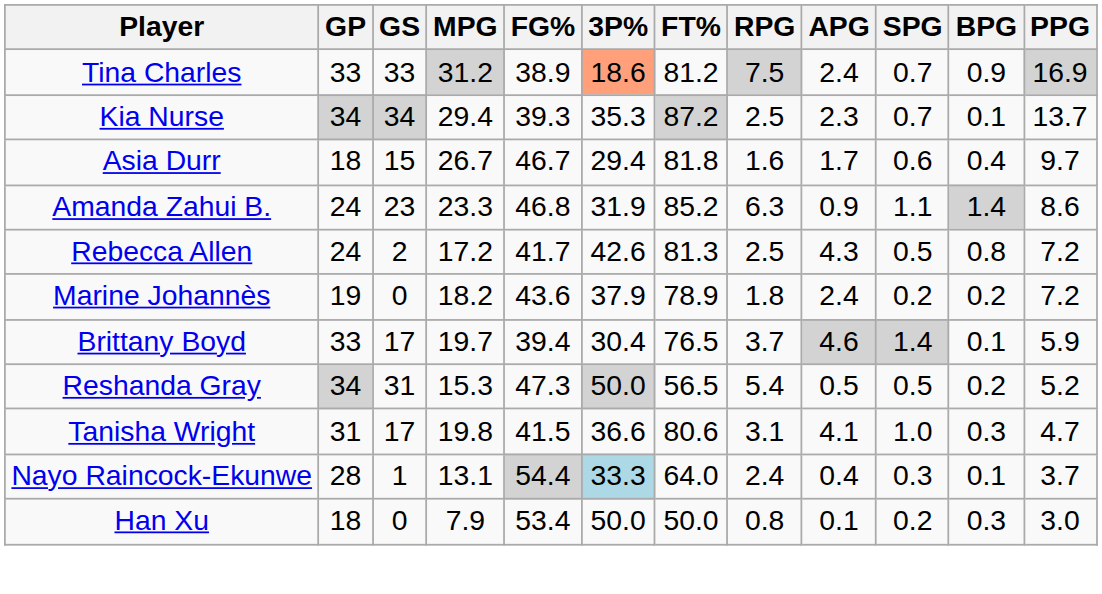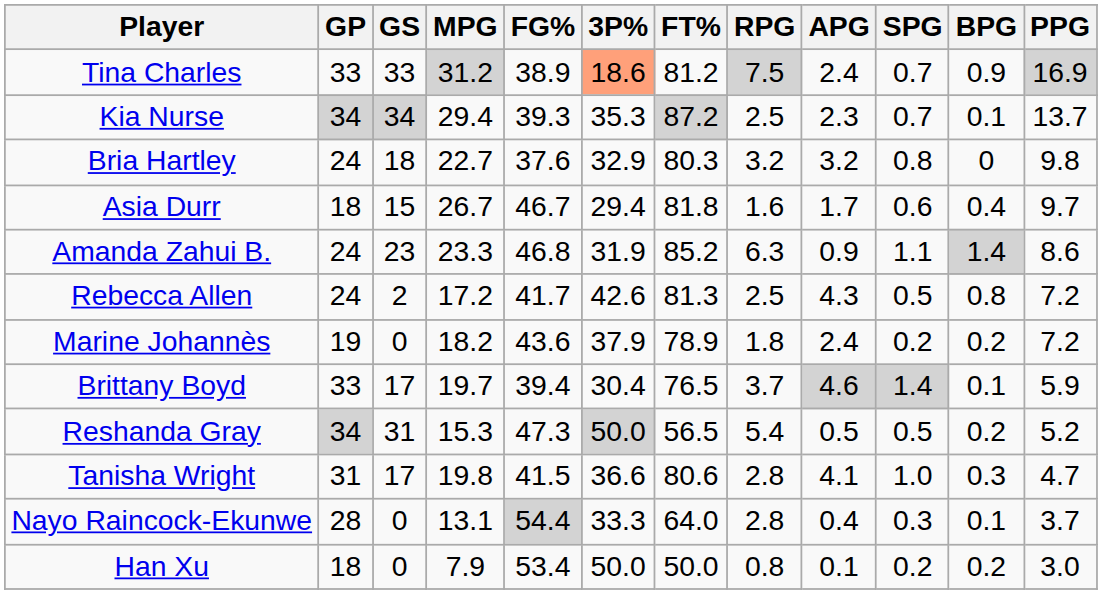 <table class="wikitable sortable" style="text-align:center;">
 <tr>
 <th style=>Player</th>
 <th style=>GP</th>
 <th style=>GS</th>
 <th style=>MPG</th>
 <th style=>FG%</th>
 <th style=>3P%</th>
 <th style=>FT%</th>
 <th style=>RPG</th>
 <th style=>APG</th>
 <th style=>SPG</th>
 <th style=>BPG</th>
 <th style=>PPG</th>
 </tr>
 <tr>
 <td><a href='#'>Tina Charles</a></td>
 <td>33</td>
 <td>33</td>
 <td style="background:#D3D3D3;">31.2</td>
 <td>38.9</td>
 <td style="background: lightsalmon;">18.6</td>
 <td>81.2</td>
 <td style="background:#D3D3D3;">7.5</td>
 <td>2.4</td>
 <td>0.7</td>
 <td>0.9</td>
 <td style="background:#D3D3D3;">16.9</td>
 </tr>
 <tr>
 <td><a href='#'>Kia Nurse</a></td>
 <td style="background:#D3D3D3;">34</td>
 <td style="background:#D3D3D3;">34</td>
 <td>29.4</td>
 <td>39.3</td>
 <td>35.3</td>
 <td style="background:#D3D3D3;">87.2</td>
 <td>2.5</td>
 <td>2.3</td>
 <td>0.7</td>
 <td>0.1</td>
 <td>13.7</td>
+</tr>
+<tr>
+<td><a href='#'>Bria Hartley</a></td>
+<td>24</td>
+<td>18</td>
+<td>22.7</td>
+<td>37.6</td>
+<td>32.9</td>
+<td>80.3</td>
+<td>3.2</td>
+<td>3.2</td>
+<td>0.8</td>
+<td>0</td>
+<td>9.8</td>
 </tr>
 <tr>
 <td><a href='#'>Asia Durr</a></td>
 <td>18</td>
 <td>15</td>
 <td>26.7</td>
 <td>46.7</td>
 <td>29.4</td>
 <td>81.8</td>
 <td>1.6</td>
 <td>1.7</td>
 <td>0.6</td>
 <td>0.4</td>
 <td>9.7</td>
 </tr>
 <tr>
 <td><a href='#'>Amanda Zahui B.</a></td>
 <td>24</td>
 <td>23</td>
 <td>23.3</td>
 <td>46.8</td>
 <td>31.9</td>
 <td>85.2</td>
 <td>6.3</td>
 <td>0.9</td>
 <td>1.1</td>
 <td style="background:#D3D3D3;">1.4</td>
 <td>8.6</td>
 </tr>
 <tr>
 <td><a href='#'>Rebecca Allen</a></td>
 <td>24</td>
 <td>2</td>
 <td>17.2</td>
 <td>41.7</td>
 <td>42.6</td>
 <td>81.3</td>
 <td>2.5</td>
 <td>4.3</td>
 <td>0.5</td>
 <td>0.8</td>
 <td>7.2</td>
 </tr>
 <tr>
 <td><a href='#'>Marine Johannès</a></td>
 <td>19</td>
 <td>0</td>
 <td>18.2</td>
 <td>43.6</td>
 <td>37.9</td>
 <td>78.9</td>
 <td>1.8</td>
 <td>2.4</td>
 <td>0.2</td>
 <td>0.2</td>
 <td>7.2</td>
 </tr>
 <tr>
 <td><a href='#'>Brittany Boyd</a></td>
 <td>33</td>
 <td>17</td>
 <td>19.7</td>
 <td>39.4</td>
 <td>30.4</td>
 <td>76.5</td>
 <td>3.7</td>
 <td style="background:#D3D3D3;">4.6</td>
 <td style="background:#D3D3D3;">1.4</td>
 <td>0.1</td>
 <td>5.9</td>
 </tr>
 <tr>
 <td><a href='#'>Reshanda Gray</a></td>
 <td style="background:#D3D3D3;">34</td>
 <td>31</td>
 <td>15.3</td>
 <td>47.3</td>
 <td style="background:#D3D3D3;">50.0</td>
 <td>56.5</td>
 <td>5.4</td>
 <td>0.5</td>
 <td>0.5</td>
 <td>0.2</td>
 <td>5.2</td>
 </tr>
 <tr>
 <td><a href='#'>Tanisha Wright</a></td>
 <td>31</td>
 <td>17</td>
 <td>19.8</td>
 <td>41.5</td>
 <td>36.6</td>
 <td>80.6</td>
-<td>3.1</td>
+<td>2.8</td>
 <td>4.1</td>
 <td>1.0</td>
 <td>0.3</td>
 <td>4.7</td>
 </tr>
 <tr>
 <td><a href='#'>Nayo Raincock-Ekunwe</a></td>
 <td>28</td>
-<td>1</td>
+<td>0</td>
 <td>13.1</td>
 <td style="background:#D3D3D3;">54.4</td>
-<td style="background: lightblue;">33.3</td>
+<td>33.3</td>
 <td>64.0</td>
-<td>2.4</td>
+<td>2.8</td>
 <td>0.4</td>
 <td>0.3</td>
 <td>0.1</td>
 <td>3.7</td>
 </tr>
 <tr>
 <td><a href='#'>Han Xu</a></td>
 <td>18</td>
 <td>0</td>
 <td>7.9</td>
 <td>53.4</td>
 <td>50.0</td>
 <td>50.0</td>
 <td>0.8</td>
 <td>0.1</td>
 <td>0.2</td>
-<td>0.3</td>
+<td>0.2</td>
 <td>3.0</td>
 </tr>
 </table>
